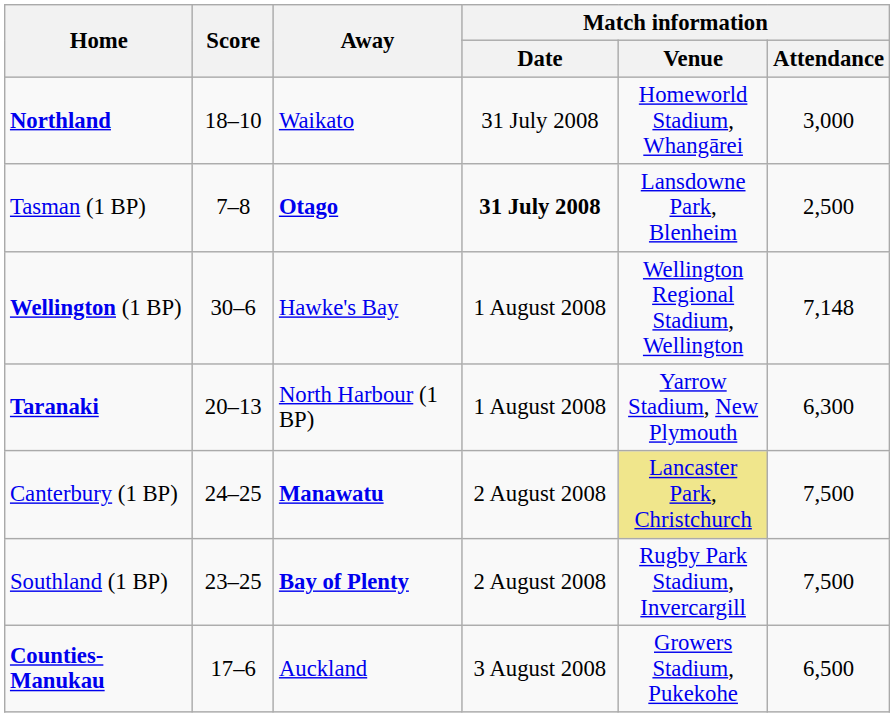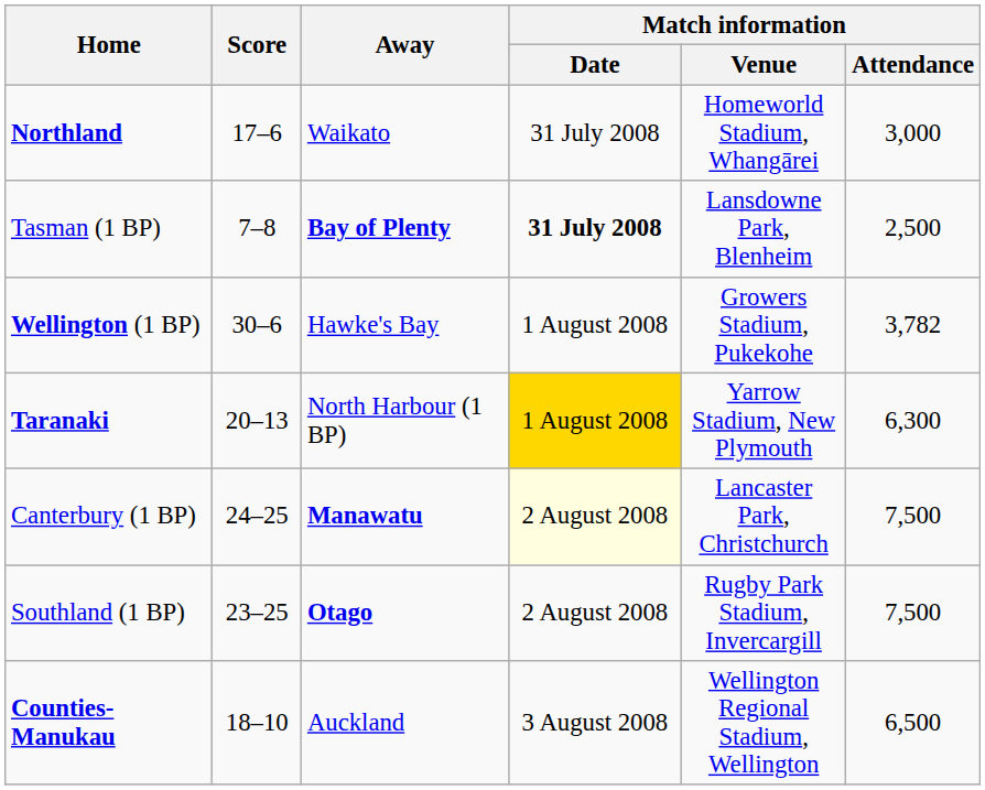 <table class="wikitable" style="text-align:center" width=100%>
 <tr>
 <th rowspan=2 width=25%>Home</th>
 <th rowspan=2 width=10%>Score</th>
 <th rowspan=2 width=25%>Away</th>
 <th colspan=6>Match information</th>
 </tr>
 <tr>
 <th width=22%>Date</th>
 <th width=22%>Venue</th>
 <th width=22%>Attendance</th>
 </tr>
 <tr>
 <td style="text-align:left"><strong><a href='#'>Northland</a></strong></td>
-<td>18–10</td>
+<td>17–6</td>
 <td style="text-align:left"><a href='#'>Waikato</a></td>
 <td>31 July 2008</td>
 <td><a href='#'>Homeworld Stadium</a>, <a href='#'>Whangārei</a></td>
 <td>3,000</td>
 </tr>
 <tr>
 <td style="text-align:left"><a href='#'>Tasman</a> (1 BP)</td>
 <td>7–8</td>
-<td style="text-align:left"><strong><a href='#'>Otago</a></strong></td>
+<td style="text-align:left"><strong><a href='#'>Bay of Plenty</a></strong></td>
 <td><strong>31 July 2008</strong></td>
 <td><a href='#'>Lansdowne Park</a>, <a href='#'>Blenheim</a></td>
 <td>2,500</td>
 </tr>
 <tr>
 <td style="text-align:left"><strong><a href='#'>Wellington</a></strong> (1 BP)</td>
 <td>30–6</td>
 <td style="text-align:left"><a href='#'>Hawke's Bay</a></td>
 <td>1 August 2008</td>
-<td><a href='#'>Wellington Regional Stadium</a>, <a href='#'>Wellington</a></td>
-<td>7,148</td>
+<td><a href='#'>Growers Stadium</a>, <a href='#'>Pukekohe</a></td>
+<td>3,782</td>
 </tr>
 <tr>
 <td style="text-align:left"><strong><a href='#'>Taranaki</a></strong></td>
 <td>20–13</td>
 <td style="text-align:left"><a href='#'>North Harbour</a> (1 BP)</td>
-<td>1 August 2008</td>
+<td style="background: gold;">1 August 2008</td>
 <td><a href='#'>Yarrow Stadium</a>, <a href='#'>New Plymouth</a></td>
 <td>6,300</td>
 </tr>
 <tr>
 <td style="text-align:left"><a href='#'>Canterbury</a> (1 BP)</td>
 <td>24–25</td>
 <td style="text-align:left"><strong><a href='#'>Manawatu</a></strong></td>
-<td>2 August 2008</td>
-<td style="background: khaki;"><a href='#'>Lancaster Park</a>, <a href='#'>Christchurch</a></td>
+<td style="background: lightyellow;">2 August 2008</td>
+<td><a href='#'>Lancaster Park</a>, <a href='#'>Christchurch</a></td>
 <td>7,500</td>
 </tr>
 <tr>
 <td style="text-align:left"><a href='#'>Southland</a> (1 BP)</td>
 <td>23–25</td>
-<td style="text-align:left"><strong><a href='#'>Bay of Plenty</a></strong></td>
+<td style="text-align:left"><strong><a href='#'>Otago</a></strong></td>
 <td>2 August 2008</td>
 <td><a href='#'>Rugby Park Stadium</a>, <a href='#'>Invercargill</a></td>
 <td>7,500</td>
 </tr>
 <tr>
 <td style="text-align:left"><strong><a href='#'>Counties-Manukau</a></strong></td>
-<td>17–6</td>
+<td>18–10</td>
 <td style="text-align:left"><a href='#'>Auckland</a></td>
 <td>3 August 2008</td>
-<td><a href='#'>Growers Stadium</a>, <a href='#'>Pukekohe</a></td>
+<td><a href='#'>Wellington Regional Stadium</a>, <a href='#'>Wellington</a></td>
 <td>6,500</td>
 </tr>
 </table>
